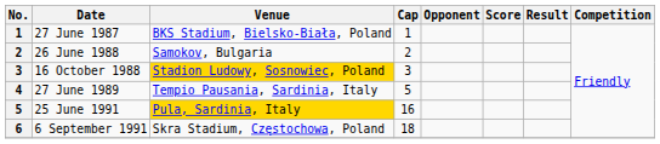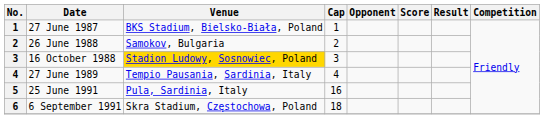 <table class="wikitable sortable plainrowheaders">
 <tr>
 <th scope=col>No.</th>
 <th scope=col data-sort-type=date>Date</th>
 <th scope=col>Venue</th>
 <th scope=col>Cap</th>
 <th scope=col>Opponent</th>
 <th scope=col>Score</th>
 <th scope=col>Result</th>
 <th scope=col>Competition</th>
 </tr>
 <tr>
 <th scope=row>1</th>
 <td>27 June 1987</td>
 <td><a href='#'>BKS Stadium</a>, <a href='#'>Bielsko-Biała</a>, Poland</td>
 <td align=center>1</td>
 <td></td>
 <td></td>
 <td></td>
 <td rowspan=6><a href='#'>Friendly</a></td>
 </tr>
 <tr>
 <th scope=row>2</th>
 <td>26 June 1988</td>
 <td><a href='#'>Samokov</a>, Bulgaria</td>
 <td align=center>2</td>
 <td></td>
 <td></td>
 <td></td>
 </tr>
 <tr>
 <th scope=row>3</th>
 <td>16 October 1988</td>
 <td style="background: gold;"><a href='#'>Stadion Ludowy</a>, <a href='#'>Sosnowiec</a>, Poland</td>
 <td align=center>3</td>
 <td></td>
 <td></td>
 <td></td>
 </tr>
 <tr>
 <th scope=row>4</th>
 <td>27 June 1989</td>
 <td><a href='#'>Tempio Pausania</a>, <a href='#'>Sardinia</a>, Italy</td>
-<td align=center>5</td>
+<td align=center>4</td>
 <td></td>
 <td></td>
 <td></td>
 </tr>
 <tr>
 <th scope=row>5</th>
 <td>25 June 1991</td>
-<td style="background: gold;"><a href='#'>Pula, Sardinia</a>, Italy</td>
+<td><a href='#'>Pula, Sardinia</a>, Italy</td>
 <td align=center>16</td>
 <td></td>
 <td></td>
 <td></td>
 </tr>
 <tr>
 <th scope=row>6</th>
 <td>6 September 1991</td>
 <td>Skra Stadium, <a href='#'>Częstochowa</a>, Poland</td>
 <td align=center>18</td>
 <td></td>
 <td></td>
 <td></td>
 </tr>
 <tr>
 </tr>
 </table>
